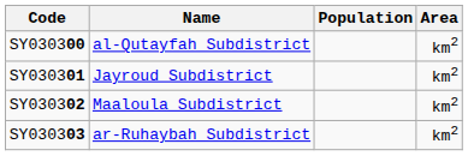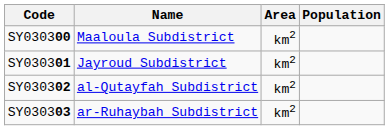 <table class="wikitable sortable">
 <tr>
 <th>Code</th>
 <th>Name</th>
+<th>Area</th>
 <th>Population</th>
-<th>Area</th>
 </tr>
 <tr>
 <td>SY0303<strong>00</strong></td>
-<td><a href='#'>al-Qutayfah Subdistrict</a></td>
+<td><a href='#'>Maaloula Subdistrict</a></td>
+<td align=right> km<sup>2</sup></td>
 <td align=right></td>
-<td align=right> km<sup>2</sup></td>
 </tr>
 <tr>
 <td>SY0303<strong>01</strong></td>
 <td><a href='#'>Jayroud Subdistrict</a></td>
+<td align=right> km<sup>2</sup></td>
 <td align="right"></td>
-<td align=right> km<sup>2</sup></td>
 </tr>
 <tr>
 <td>SY0303<strong>02</strong></td>
-<td><a href='#'>Maaloula Subdistrict</a></td>
+<td><a href='#'>al-Qutayfah Subdistrict</a></td>
+<td align="right"> km<sup>2</sup></td>
 <td align="right"></td>
-<td align="right"> km<sup>2</sup></td>
 </tr>
 <tr>
 <td>SY0303<strong>03</strong></td>
 <td><a href='#'>ar-Ruhaybah Subdistrict</a></td>
+<td align="right"> km<sup>2</sup></td>
 <td align="right"></td>
-<td align="right"> km<sup>2</sup></td>
 </tr>
 </table>
